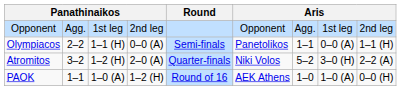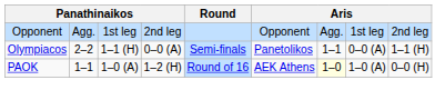 <table class="wikitable" style="text-align:center">
 <tr>
 <th colspan="4">Panathinaikos</th>
 <th>Round</th>
 <th colspan="4">Aris</th>
 </tr>
 <tr style="background:#C1E0FF">
 <td>Opponent</td>
 <td>Agg.</td>
 <td>1st leg</td>
 <td>2nd leg</td>
 <td></td>
 <td>Opponent</td>
 <td>Agg.</td>
 <td>1st leg</td>
 <td>2nd leg</td>
 </tr>
 <tr>
 <td style="text-align:left"><a href='#'>Olympiacos</a></td>
 <td>2–2 </td>
 <td>1–1 (H)</td>
 <td>0–0  (A)</td>
 <td style="background:#C1E0FF"><a href='#'>Semi-finals</a></td>
 <td style="text-align:left"><a href='#'>Panetolikos</a></td>
 <td>1–1 </td>
 <td>0–0 (A)</td>
 <td>1–1  (H)</td>
 </tr>
 <tr>
-<td style="text-align:left"><a href='#'>Atromitos</a></td>
-<td>3–2</td>
-<td>1–2 (H)</td>
-<td>2–0 (A)</td>
-<td style="background:#C1E0FF"><a href='#'>Quarter-finals</a></td>
-<td style="text-align:left"><a href='#'>Niki Volos</a></td>
-<td>5–2</td>
-<td>3–0 (H)</td>
-<td>2–2 (A)</td>
-</tr>
-<tr>
 <td style="text-align:left"><a href='#'>PAOK</a></td>
 <td>1–1 </td>
 <td>1–0 (A)</td>
 <td>1–2  (H)</td>
 <td style="background:#C1E0FF"><a href='#'>Round of 16</a></td>
 <td style="text-align:left"><a href='#'>AEK Athens</a></td>
-<td>1–0</td>
+<td style="background: lightyellow;">1–0</td>
 <td>1–0 (A)</td>
 <td>0–0 (H)</td>
 </tr>
 </table>
